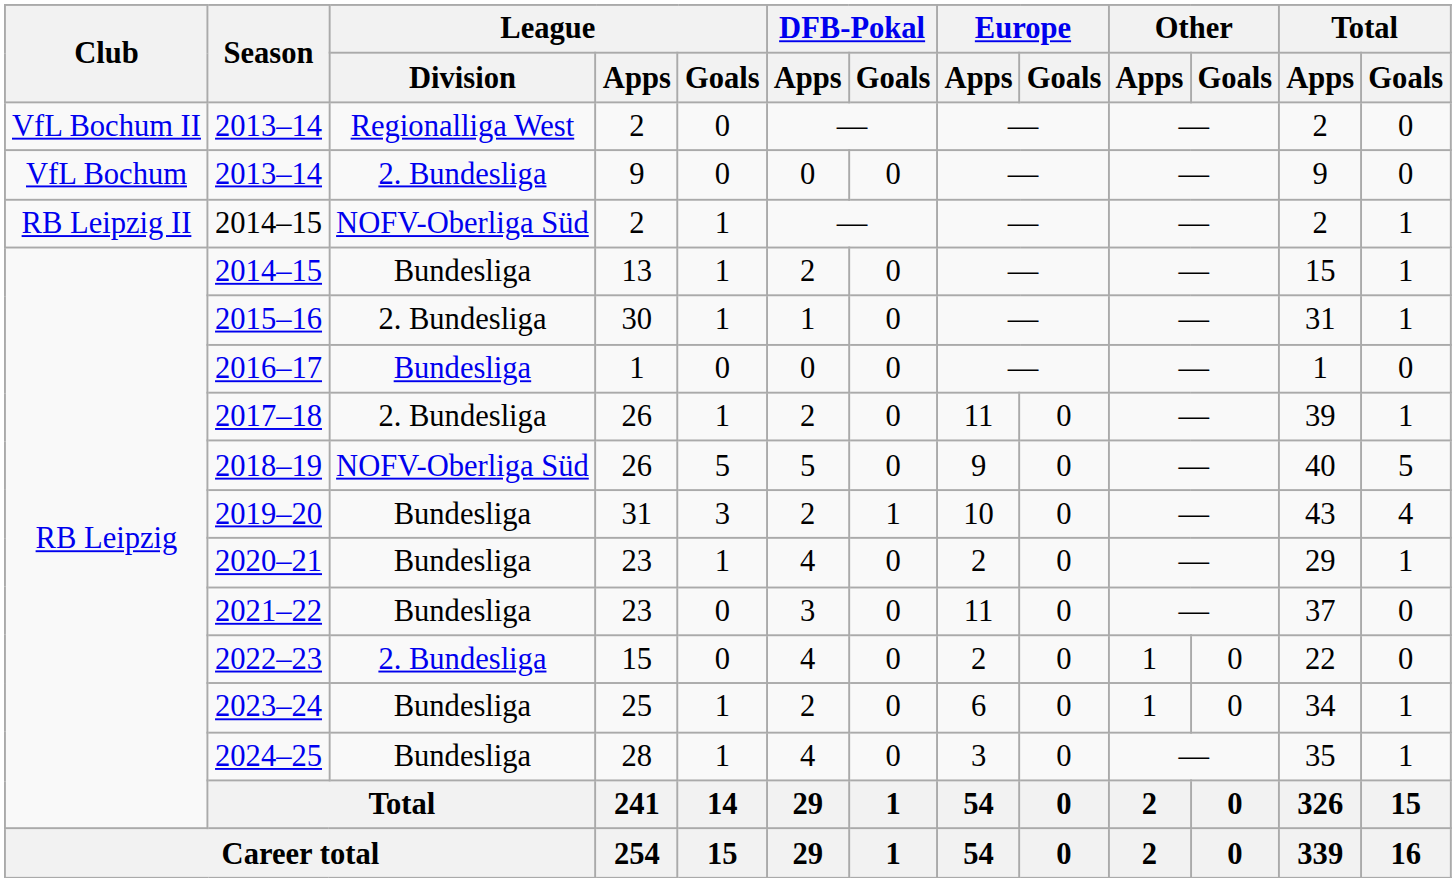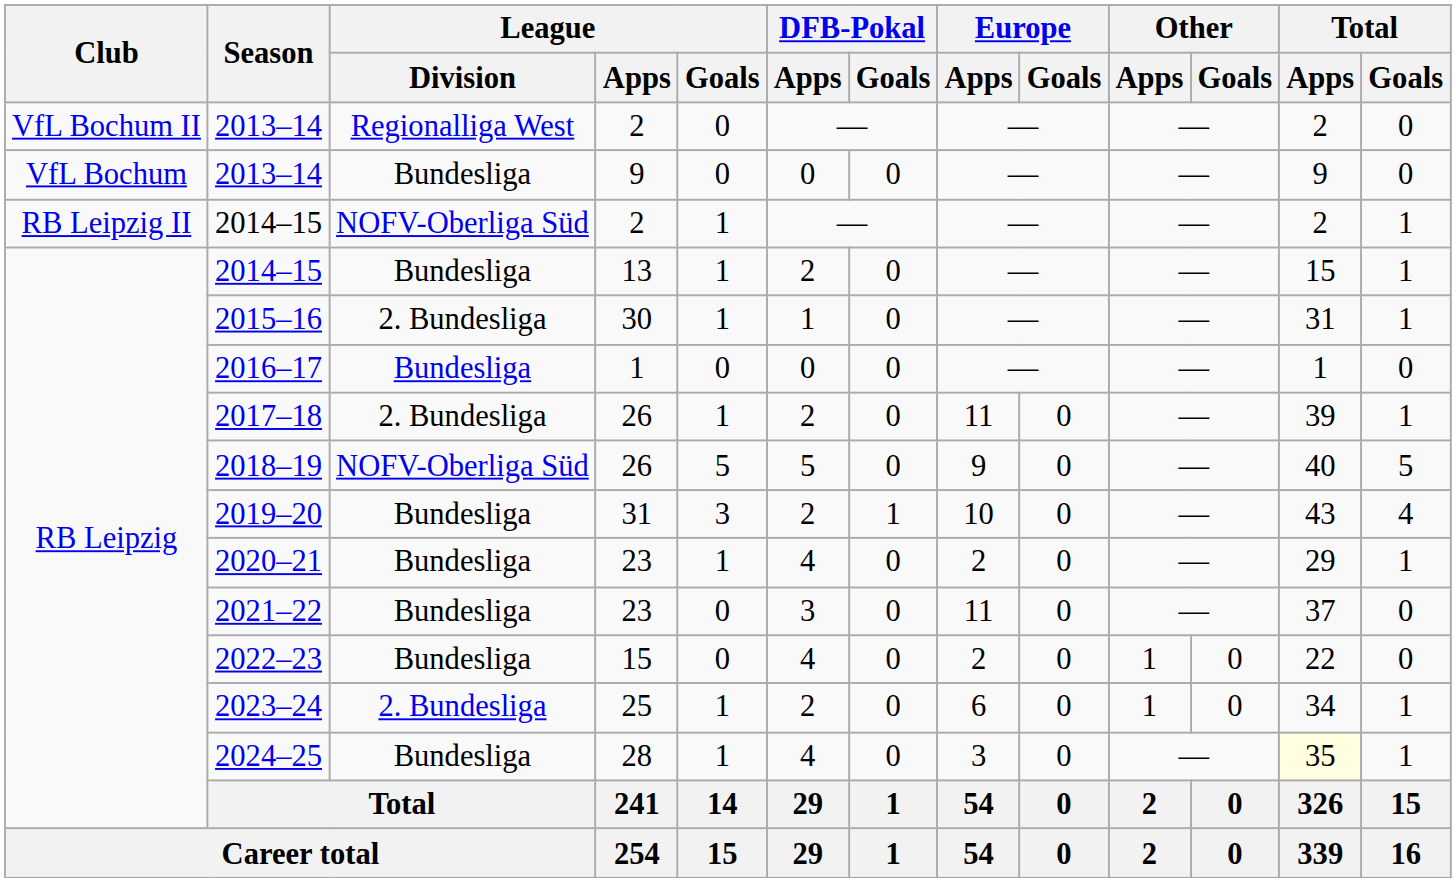 <table class="wikitable" style="text-align:center">
 <tr>
 <th rowspan="2">Club</th>
 <th rowspan="2">Season</th>
 <th colspan="3">League</th>
 <th colspan="2"><a href='#'>DFB-Pokal</a></th>
 <th colspan="2"><a href='#'>Europe</a></th>
 <th colspan="2">Other</th>
 <th colspan="2">Total</th>
 </tr>
 <tr>
 <th>Division</th>
 <th>Apps</th>
 <th>Goals</th>
 <th>Apps</th>
 <th>Goals</th>
 <th>Apps</th>
 <th>Goals</th>
 <th>Apps</th>
 <th>Goals</th>
 <th>Apps</th>
 <th>Goals</th>
 </tr>
 <tr>
 <td><a href='#'>VfL Bochum II</a></td>
 <td><a href='#'>2013–14</a></td>
 <td><a href='#'>Regionalliga West</a></td>
 <td>2</td>
 <td>0</td>
 <td colspan="2">—</td>
 <td colspan="2">—</td>
 <td colspan="2">—</td>
 <td>2</td>
 <td>0</td>
 </tr>
 <tr>
 <td><a href='#'>VfL Bochum</a></td>
 <td><a href='#'>2013–14</a></td>
-<td><a href='#'>2. Bundesliga</a></td>
+<td>Bundesliga</td>
 <td>9</td>
 <td>0</td>
 <td>0</td>
 <td>0</td>
 <td colspan="2">—</td>
 <td colspan="2">—</td>
 <td>9</td>
 <td>0</td>
 </tr>
 <tr>
 <td><a href='#'>RB Leipzig II</a></td>
 <td>2014–15</td>
 <td><a href='#'>NOFV-Oberliga Süd</a></td>
 <td>2</td>
 <td>1</td>
 <td colspan="2">—</td>
 <td colspan="2">—</td>
 <td colspan="2">—</td>
 <td>2</td>
 <td>1</td>
 </tr>
 <tr>
 <td rowspan="12"><a href='#'>RB Leipzig</a></td>
 <td><a href='#'>2014–15</a></td>
 <td>Bundesliga</td>
 <td>13</td>
 <td>1</td>
 <td>2</td>
 <td>0</td>
 <td colspan="2">—</td>
 <td colspan="2">—</td>
 <td>15</td>
 <td>1</td>
 </tr>
 <tr>
 <td><a href='#'>2015–16</a></td>
 <td>2. Bundesliga</td>
 <td>30</td>
 <td>1</td>
 <td>1</td>
 <td>0</td>
 <td colspan="2">—</td>
 <td colspan="2">—</td>
 <td>31</td>
 <td>1</td>
 </tr>
 <tr>
 <td><a href='#'>2016–17</a></td>
 <td><a href='#'>Bundesliga</a></td>
 <td>1</td>
 <td>0</td>
 <td>0</td>
 <td>0</td>
 <td colspan="2">—</td>
 <td colspan="2">—</td>
 <td>1</td>
 <td>0</td>
 </tr>
 <tr>
 <td><a href='#'>2017–18</a></td>
 <td>2. Bundesliga</td>
 <td>26</td>
 <td>1</td>
 <td>2</td>
 <td>0</td>
 <td>11</td>
 <td>0</td>
 <td colspan="2">—</td>
 <td>39</td>
 <td>1</td>
 </tr>
 <tr>
 <td><a href='#'>2018–19</a></td>
 <td><a href='#'>NOFV-Oberliga Süd</a></td>
 <td>26</td>
 <td>5</td>
 <td>5</td>
 <td>0</td>
 <td>9</td>
 <td>0</td>
 <td colspan="2">—</td>
 <td>40</td>
 <td>5</td>
 </tr>
 <tr>
 <td><a href='#'>2019–20</a></td>
 <td>Bundesliga</td>
 <td>31</td>
 <td>3</td>
 <td>2</td>
 <td>1</td>
 <td>10</td>
 <td>0</td>
 <td colspan="2">—</td>
 <td>43</td>
 <td>4</td>
 </tr>
 <tr>
 <td><a href='#'>2020–21</a></td>
 <td>Bundesliga</td>
 <td>23</td>
 <td>1</td>
 <td>4</td>
 <td>0</td>
 <td>2</td>
 <td>0</td>
 <td colspan="2">—</td>
 <td>29</td>
 <td>1</td>
 </tr>
 <tr>
 <td><a href='#'>2021–22</a></td>
 <td>Bundesliga</td>
 <td>23</td>
 <td>0</td>
 <td>3</td>
 <td>0</td>
 <td>11</td>
 <td>0</td>
 <td colspan="2">—</td>
 <td>37</td>
 <td>0</td>
 </tr>
 <tr>
 <td><a href='#'>2022–23</a></td>
-<td><a href='#'>2. Bundesliga</a></td>
+<td>Bundesliga</td>
 <td>15</td>
 <td>0</td>
 <td>4</td>
 <td>0</td>
 <td>2</td>
 <td>0</td>
 <td>1</td>
 <td>0</td>
 <td>22</td>
 <td>0</td>
 </tr>
 <tr>
 <td><a href='#'>2023–24</a></td>
-<td>Bundesliga</td>
+<td><a href='#'>2. Bundesliga</a></td>
 <td>25</td>
 <td>1</td>
 <td>2</td>
 <td>0</td>
 <td>6</td>
 <td>0</td>
 <td>1</td>
 <td>0</td>
 <td>34</td>
 <td>1</td>
 </tr>
 <tr>
 <td><a href='#'>2024–25</a></td>
 <td>Bundesliga</td>
 <td>28</td>
 <td>1</td>
 <td>4</td>
 <td>0</td>
 <td>3</td>
 <td>0</td>
 <td colspan="2">—</td>
-<td>35</td>
+<td style="background: lightyellow;">35</td>
 <td>1</td>
 </tr>
 <tr>
 <th colspan="2">Total</th>
 <th>241</th>
 <th>14</th>
 <th>29</th>
 <th>1</th>
 <th>54</th>
 <th>0</th>
 <th>2</th>
 <th>0</th>
 <th>326</th>
 <th>15</th>
 </tr>
 <tr>
 <th colspan="3">Career total</th>
 <th>254</th>
 <th>15</th>
 <th>29</th>
 <th>1</th>
 <th>54</th>
 <th>0</th>
 <th>2</th>
 <th>0</th>
 <th>339</th>
 <th>16</th>
 </tr>
 </table>
